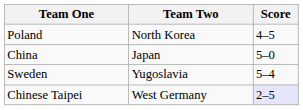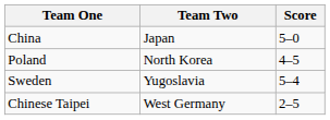 <table class="wikitable">
 <tr>
 <th width=150>Team One</th>
 <th width=150>Team Two</th>
 <th width=50>Score</th>
 </tr>
 <tr>
+<td>China</td>
+<td>Japan</td>
+<td>5–0</td>
+</tr>
+<tr>
 <td>Poland</td>
 <td>North Korea</td>
 <td>4–5</td>
-</tr>
-<tr>
-<td>China</td>
-<td>Japan</td>
-<td>5–0</td>
 </tr>
 <tr>
 <td>Sweden</td>
 <td>Yugoslavia</td>
 <td>5–4</td>
 </tr>
 <tr>
 <td>Chinese Taipei</td>
 <td>West Germany</td>
-<td style="background: lavender;">2–5</td>
+<td>2–5</td>
 </tr>
 </table>
